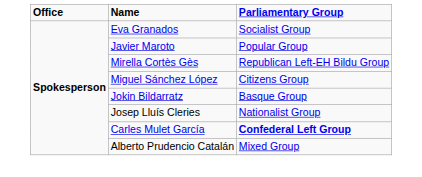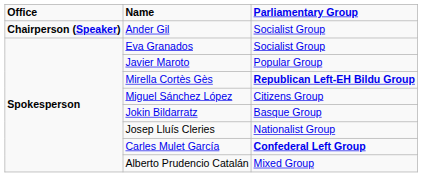 <table class="wikitable" style="margin:1em auto;">
 <tr>
 <td><strong>Office</strong></td>
 <td><strong>Name</strong></td>
 <td><strong><a href='#'>Parliamentary Group</a></strong></td>
+</tr>
+<tr>
+<td><strong>Chairperson (<a href='#'>Speaker</a>)</strong></td>
+<td><a href='#'>Ander Gil</a></td>
+<td><a href='#'>Socialist Group</a></td>
 </tr>
 <tr>
 <td rowspan="10"><strong>Spokesperson</strong></td>
 <td><a href='#'>Eva Granados</a></td>
 <td><a href='#'>Socialist Group</a></td>
 </tr>
 <tr>
 <td><a href='#'>Javier Maroto</a></td>
 <td><a href='#'>Popular Group</a></td>
 </tr>
 <tr>
 <td><a href='#'>Mirella Cortès Gès</a></td>
-<td><a href='#'>Republican Left-EH Bildu Group</a></td>
+<td><strong><a href='#'>Republican Left-EH Bildu Group</a></strong></td>
 </tr>
 <tr>
 <td><a href='#'>Miguel Sánchez López</a></td>
 <td><a href='#'>Citizens Group</a></td>
 </tr>
 <tr>
 <td><a href='#'>Jokin Bildarratz</a></td>
 <td><a href='#'>Basque Group</a></td>
 </tr>
 <tr>
 <td>Josep Lluís Cleries</td>
 <td><a href='#'>Nationalist Group</a></td>
 </tr>
 <tr>
 <td><a href='#'>Carles Mulet García</a></td>
 <td><strong><a href='#'>Confederal Left Group</a></strong></td>
 </tr>
 <tr>
 <td>Alberto Prudencio Catalán</td>
 <td><a href='#'>Mixed Group</a></td>
 </tr>
 </table>
